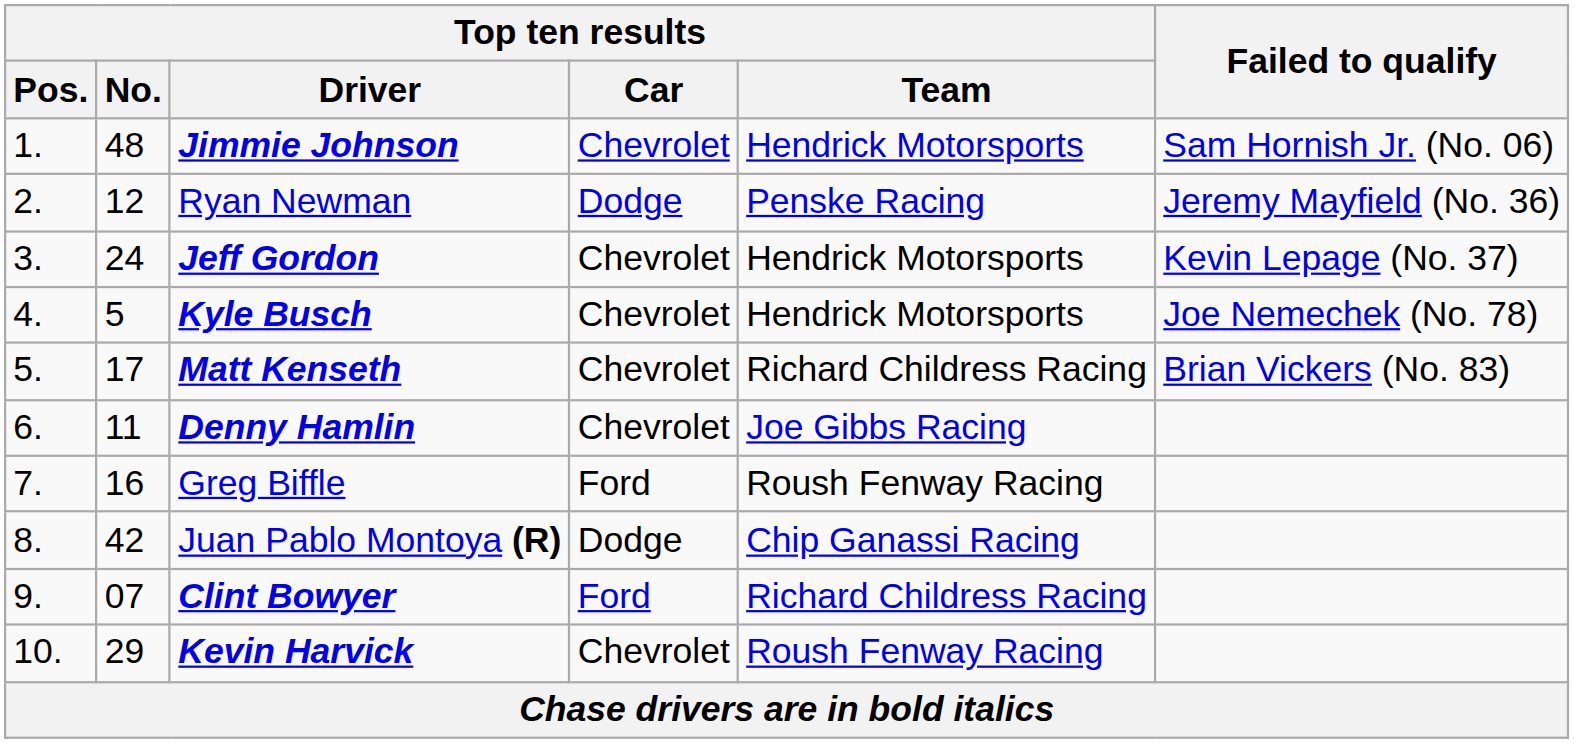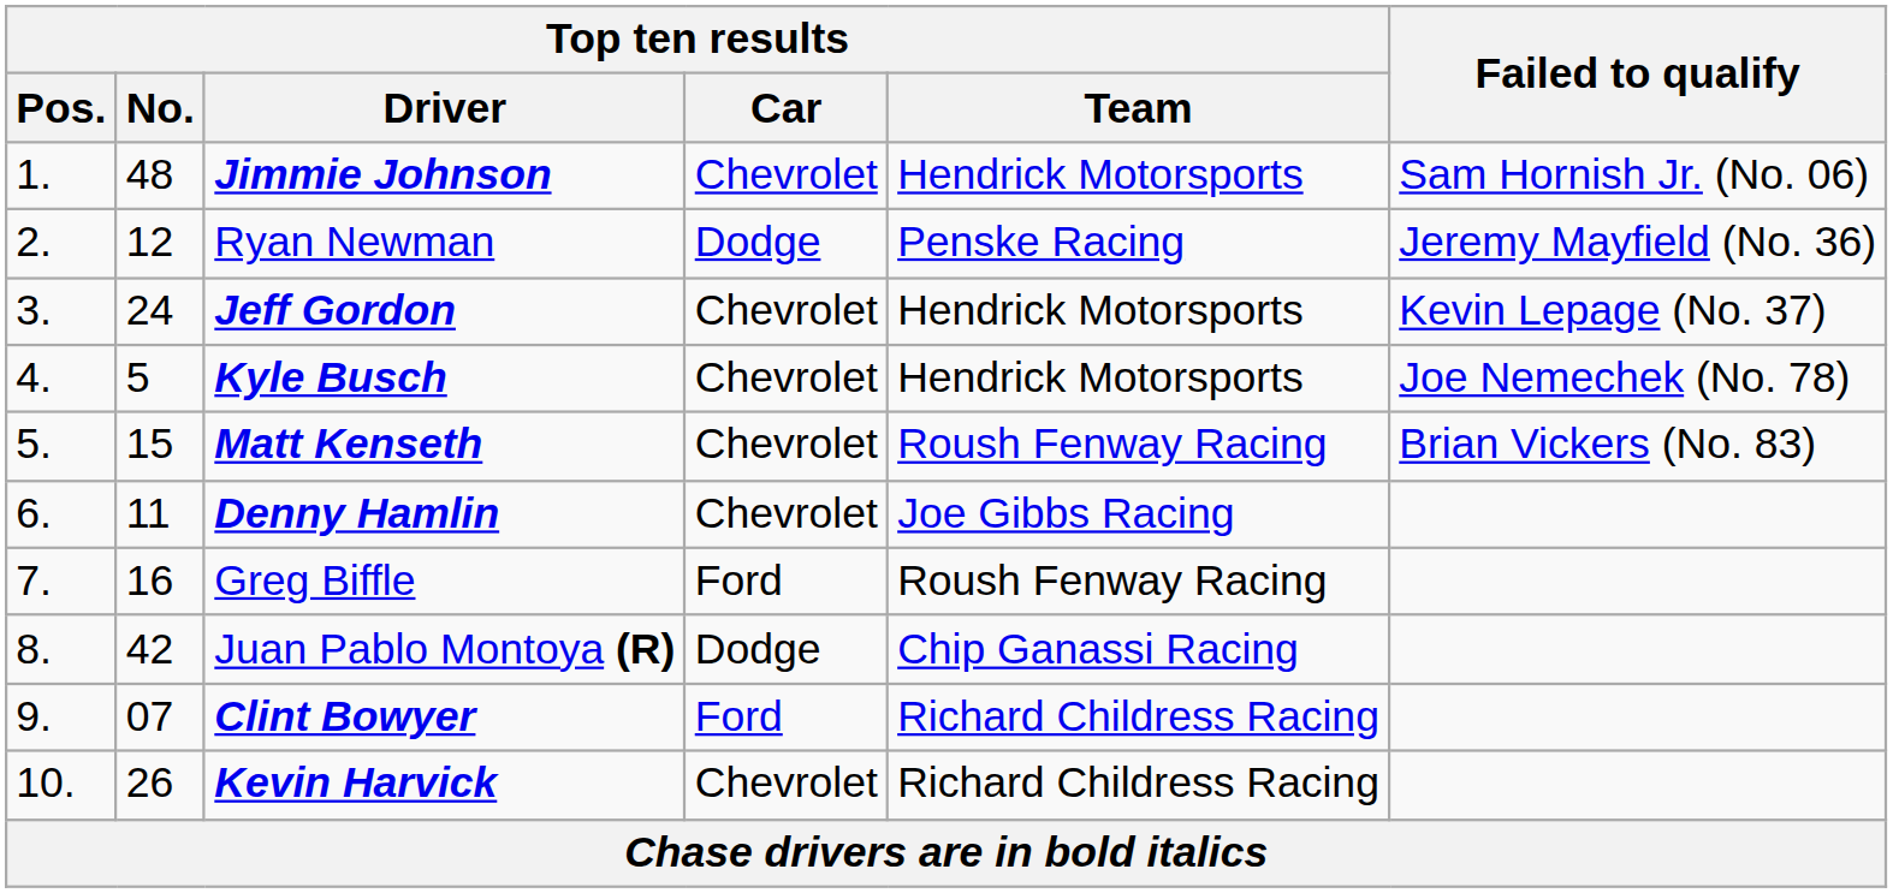 <table class="wikitable">
 <tr>
 <th colspan=5>Top ten results</th>
 <th rowspan=2>Failed to qualify</th>
 </tr>
 <tr>
 <th>Pos.</th>
 <th>No.</th>
 <th>Driver</th>
 <th>Car</th>
 <th>Team</th>
 </tr>
 <tr>
 <td>1.</td>
 <td>48</td>
 <td><strong><em><a href='#'>Jimmie Johnson</a></em></strong></td>
 <td><a href='#'>Chevrolet</a></td>
 <td><a href='#'>Hendrick Motorsports</a></td>
 <td><a href='#'>Sam Hornish Jr.</a> (No. 06)</td>
 </tr>
 <tr>
 <td>2.</td>
 <td>12</td>
 <td><a href='#'>Ryan Newman</a></td>
 <td><a href='#'>Dodge</a></td>
 <td><a href='#'>Penske Racing</a></td>
 <td><a href='#'>Jeremy Mayfield</a> (No. 36)</td>
 </tr>
 <tr>
 <td>3.</td>
 <td>24</td>
 <td><strong><em><a href='#'>Jeff Gordon</a></em></strong></td>
 <td>Chevrolet</td>
 <td>Hendrick Motorsports</td>
 <td><a href='#'>Kevin Lepage</a> (No. 37)</td>
 </tr>
 <tr>
 <td>4.</td>
 <td>5</td>
 <td><strong><em><a href='#'>Kyle Busch</a></em></strong></td>
 <td>Chevrolet</td>
 <td>Hendrick Motorsports</td>
 <td><a href='#'>Joe Nemechek</a> (No. 78)</td>
 </tr>
 <tr>
 <td>5.</td>
-<td>17</td>
+<td>15</td>
 <td><strong><em><a href='#'>Matt Kenseth</a></em></strong></td>
 <td>Chevrolet</td>
-<td>Richard Childress Racing</td>
+<td><a href='#'>Roush Fenway Racing</a></td>
 <td><a href='#'>Brian Vickers</a> (No. 83)</td>
 </tr>
 <tr>
 <td>6.</td>
 <td>11</td>
 <td><strong><em><a href='#'>Denny Hamlin</a></em></strong></td>
 <td>Chevrolet</td>
 <td><a href='#'>Joe Gibbs Racing</a></td>
 <td></td>
 </tr>
 <tr>
 <td>7.</td>
 <td>16</td>
 <td><a href='#'>Greg Biffle</a></td>
 <td>Ford</td>
 <td>Roush Fenway Racing</td>
 <td></td>
 </tr>
 <tr>
 <td>8.</td>
 <td>42</td>
 <td><a href='#'>Juan Pablo Montoya</a> <strong>(R)</strong></td>
 <td>Dodge</td>
 <td><a href='#'>Chip Ganassi Racing</a></td>
 <td></td>
 </tr>
 <tr>
 <td>9.</td>
 <td>07</td>
 <td><strong><em><a href='#'>Clint Bowyer</a></em></strong></td>
 <td><a href='#'>Ford</a></td>
 <td><a href='#'>Richard Childress Racing</a></td>
 <td></td>
 </tr>
 <tr>
 <td>10.</td>
-<td>29</td>
+<td>26</td>
 <td><strong><em><a href='#'>Kevin Harvick</a></em></strong></td>
 <td>Chevrolet</td>
-<td><a href='#'>Roush Fenway Racing</a></td>
+<td>Richard Childress Racing</td>
 <td></td>
 </tr>
 <tr>
 <th colspan=6><em>Chase drivers are in <strong>bold italics<strong><em></th>
 </tr>
 </table>
